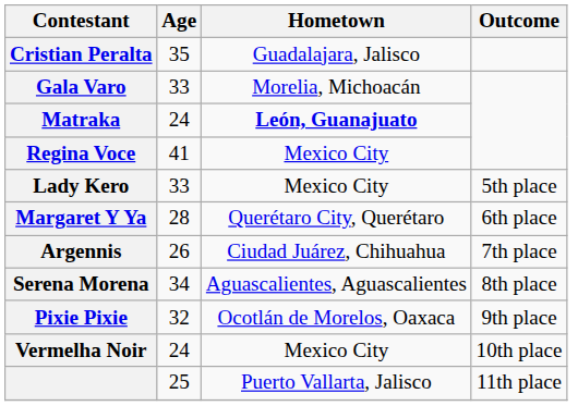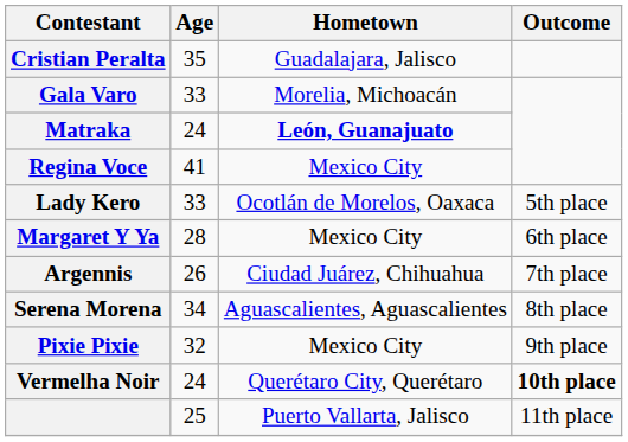 <table class="wikitable sortable" style="text-align:center">
 <tr>
 <th scope="col">Contestant</th>
 <th scope="col">Age</th>
 <th scope="col">Hometown</th>
 <th scope="col">Outcome</th>
 </tr>
 <tr>
 <th scope="row" nowrap><a href='#'>Cristian Peralta</a></th>
 <td>35</td>
 <td><a href='#'>Guadalajara</a>, Jalisco</td>
 <td><strong></strong></td>
 </tr>
 <tr>
 <th scope="row"><a href='#'>Gala Varo</a></th>
 <td>33</td>
 <td><a href='#'>Morelia</a>, Michoacán</td>
 <td rowspan="3"></td>
 </tr>
 <tr>
 <th scope="row"><a href='#'>Matraka</a></th>
 <td>24</td>
 <td><strong><a href='#'>León, Guanajuato</a></strong></td>
 </tr>
 <tr>
 <th scope="row"><a href='#'>Regina Voce</a></th>
 <td>41</td>
 <td><a href='#'>Mexico City</a></td>
 </tr>
 <tr>
 <th scope="row">Lady Kero</th>
 <td>33</td>
-<td>Mexico City</td>
+<td><a href='#'>Ocotlán de Morelos</a>, Oaxaca</td>
 <td>5th place</td>
 </tr>
 <tr>
 <th scope="row"><a href='#'>Margaret Y Ya</a></th>
 <td>28</td>
-<td><a href='#'>Querétaro City</a>, Querétaro</td>
+<td>Mexico City</td>
 <td>6th place</td>
 </tr>
 <tr>
 <th scope="row">Argennis</th>
 <td>26</td>
 <td><a href='#'>Ciudad Juárez</a>, Chihuahua</td>
 <td>7th place</td>
 </tr>
 <tr>
 <th scope="row">Serena Morena</th>
 <td>34</td>
 <td nowrap><a href='#'>Aguascalientes</a>, Aguascalientes</td>
 <td>8th place</td>
 </tr>
 <tr>
 <th scope="row"><a href='#'>Pixie Pixie</a></th>
 <td>32</td>
-<td><a href='#'>Ocotlán de Morelos</a>, Oaxaca</td>
+<td>Mexico City</td>
 <td>9th place</td>
 </tr>
 <tr>
 <th scope="row">Vermelha Noir</th>
 <td>24</td>
-<td>Mexico City</td>
-<td>10th place</td>
+<td><a href='#'>Querétaro City</a>, Querétaro</td>
+<td><strong>10th place</strong></td>
 </tr>
 <tr>
 <th scope="row"></th>
 <td>25</td>
 <td><a href='#'>Puerto Vallarta</a>, Jalisco</td>
 <td>11th place</td>
 </tr>
 <tr>
 </tr>
 </table>
